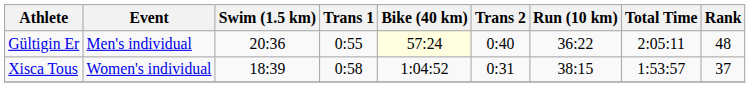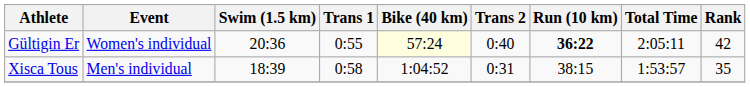 <table class="wikitable" style="font-size:90%; text-align:center;">
 <tr>
 <th>Athlete</th>
 <th>Event</th>
 <th>Swim (1.5 km)</th>
 <th>Trans 1</th>
 <th>Bike (40 km)</th>
 <th>Trans 2</th>
 <th>Run (10 km)</th>
 <th>Total Time</th>
 <th>Rank</th>
 </tr>
 <tr>
 <td align=left><a href='#'>Gültigin Er</a></td>
-<td align=left><a href='#'>Men's individual</a></td>
+<td align=left><a href='#'>Women's individual</a></td>
 <td>20:36</td>
 <td>0:55</td>
 <td style="background: lightyellow;">57:24</td>
 <td>0:40</td>
-<td>36:22</td>
+<td><strong>36:22</strong></td>
 <td>2:05:11</td>
-<td>48</td>
+<td>42</td>
 </tr>
 <tr>
 <td align=left><a href='#'>Xisca Tous</a></td>
-<td align=left><a href='#'>Women's individual</a></td>
+<td align=left><a href='#'>Men's individual</a></td>
 <td>18:39</td>
 <td>0:58</td>
 <td>1:04:52</td>
 <td>0:31</td>
 <td>38:15</td>
 <td>1:53:57</td>
-<td>37</td>
+<td>35</td>
 </tr>
 <tr>
 </tr>
 </table>
